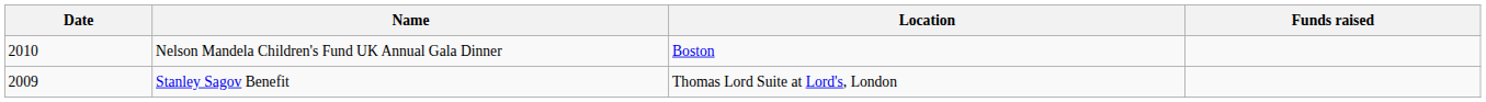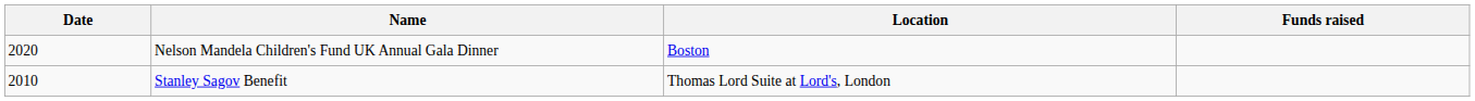 <table class="wikitable sortable" style="width:100%; height:100px;" cellpadding="5">
 <tr>
 <th style="width:10%;">Date</th>
 <th style="width:35%;">Name</th>
 <th style="width:35%;">Location</th>
 <th style="width:20%;">Funds raised</th>
 </tr>
 <tr>
-<td>2010</td>
+<td>2020</td>
 <td>Nelson Mandela Children's Fund UK Annual Gala Dinner</td>
 <td><a href='#'>Boston</a></td>
 <td></td>
 </tr>
 <tr>
-<td>2009</td>
+<td>2010</td>
 <td><a href='#'>Stanley Sagov</a> Benefit</td>
 <td>Thomas Lord Suite at <a href='#'>Lord's</a>, London</td>
 <td></td>
 </tr>
 </table>
